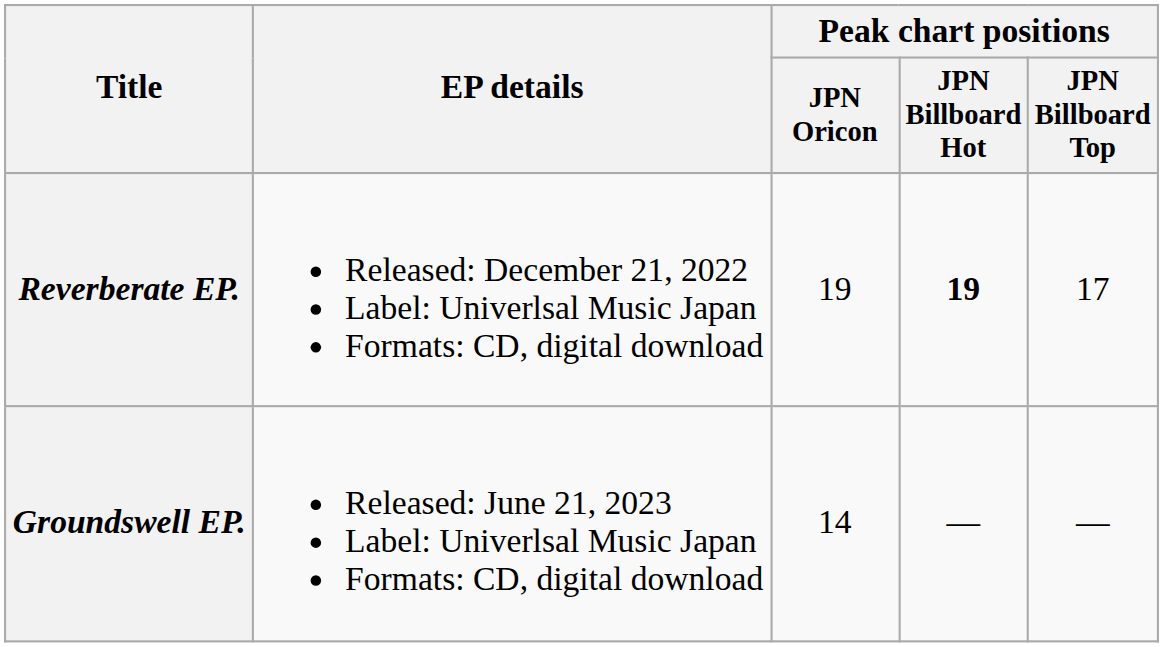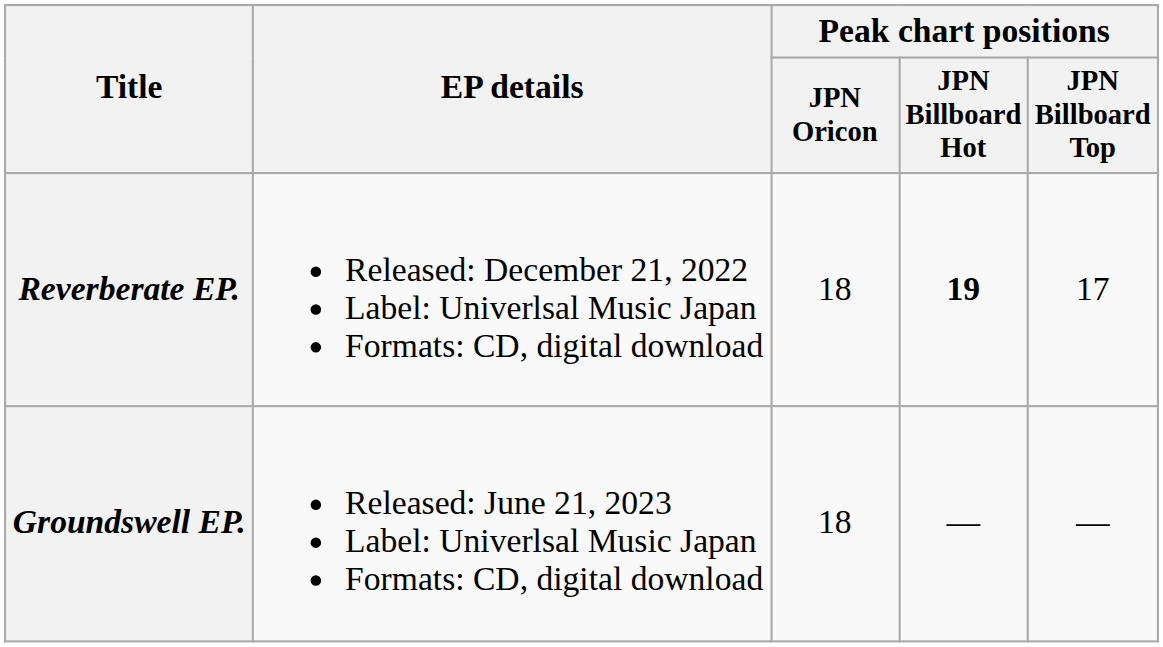 <table class="wikitable plainrowheaders">
 <tr>
 <th scope="col" rowspan="2">Title</th>
 <th scope="col" rowspan="2">EP details</th>
 <th scope="col" colspan="3">Peak chart positions</th>
 </tr>
 <tr>
 <th scope="col" style="width:4em;font-size:85%">JPN<br>Oricon<br></th>
 <th scope="col" style="width:4em;font-size:85%">JPN<br>Billboard<br>Hot<br></th>
 <th scope="col" style="width:4em;font-size:85%">JPN<br>Billboard<br>Top<br></th>
 </tr>
 <tr>
 <th scope="row"><em>Reverberate EP.</em></th>
 <td><br><ul><li>Released: December 21, 2022</li><li>Label: Univerlsal Music Japan</li><li>Formats: CD, digital download</li></ul></td>
-<td align="center">19</td>
+<td align="center">18</td>
 <td align="center"><strong>19</strong></td>
 <td align="center">17</td>
 </tr>
 <tr>
 <th scope="row"><em>Groundswell EP.</em></th>
 <td><br><ul><li>Released: June 21, 2023</li><li>Label: Univerlsal Music Japan</li><li>Formats: CD, digital download</li></ul></td>
-<td align="center">14</td>
+<td align="center">18</td>
 <td align="center">—</td>
 <td align="center">—</td>
 </tr>
 </table>
